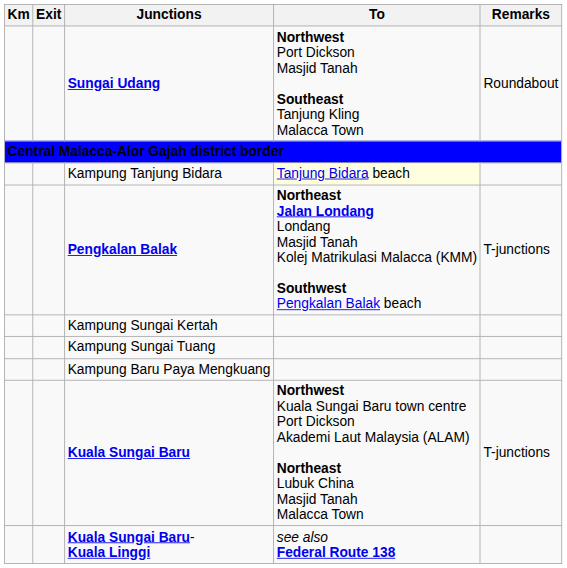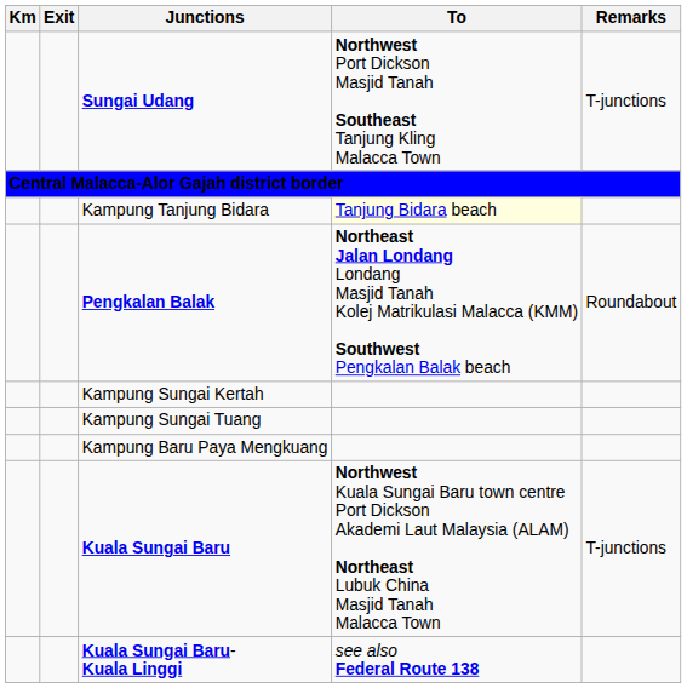 <table class="wikitable">
 <tr>
 <th>Km</th>
 <th>Exit</th>
 <th>Junctions</th>
 <th>To</th>
 <th>Remarks</th>
 </tr>
 <tr>
 <td></td>
 <td></td>
 <td><strong><a href='#'>Sungai Udang</a></strong></td>
 <td><strong>Northwest</strong><br> Port Dickson<br> Masjid Tanah<br><br><strong>Southeast</strong><br> Tanjung Kling<br> Malacca Town</td>
-<td>Roundabout</td>
+<td>T-junctions</td>
 </tr>
 <tr>
 <td style="width:600px" colspan="6" style="text-align:center" bgcolor="blue"><strong><span>Central Malacca-Alor Gajah district border</span></strong></td>
 </tr>
 <tr>
 <td></td>
 <td></td>
 <td>Kampung Tanjung Bidara</td>
 <td style="background: lightyellow;"><a href='#'>Tanjung Bidara</a> beach<br> </td>
 <td></td>
 </tr>
 <tr>
 <td></td>
 <td></td>
 <td><strong><a href='#'>Pengkalan Balak</a></strong></td>
 <td><strong>Northeast</strong><br> <strong><a href='#'>Jalan Londang</a></strong><br>Londang<br>Masjid Tanah<br>Kolej Matrikulasi Malacca (KMM)<br><br><strong>Southwest</strong><br><a href='#'>Pengkalan Balak</a> beach<br> </td>
-<td>T-junctions</td>
+<td>Roundabout</td>
 </tr>
 <tr>
 <td></td>
 <td></td>
 <td>Kampung Sungai Kertah</td>
 <td></td>
 <td></td>
 </tr>
 <tr>
 <td></td>
 <td></td>
 <td>Kampung Sungai Tuang</td>
 <td></td>
 <td></td>
 </tr>
 <tr>
 <td></td>
 <td></td>
 <td>Kampung Baru Paya Mengkuang</td>
 <td></td>
 <td></td>
 </tr>
 <tr>
 <td></td>
 <td></td>
 <td><strong><a href='#'>Kuala Sungai Baru</a></strong></td>
 <td><strong>Northwest</strong><br> Kuala Sungai Baru town centre<br> Port Dickson<br> Akademi Laut Malaysia (ALAM)<br><br><strong>Northeast</strong><br> Lubuk China<br> Masjid Tanah<br> Malacca Town</td>
 <td>T-junctions</td>
 </tr>
 <tr>
 <td></td>
 <td></td>
 <td><strong><a href='#'>Kuala Sungai Baru</a></strong>-<br><strong><a href='#'>Kuala Linggi</a></strong></td>
 <td><em>see also</em><br> <strong><a href='#'>Federal Route 138</a></strong></td>
 <td></td>
 </tr>
 </table>
